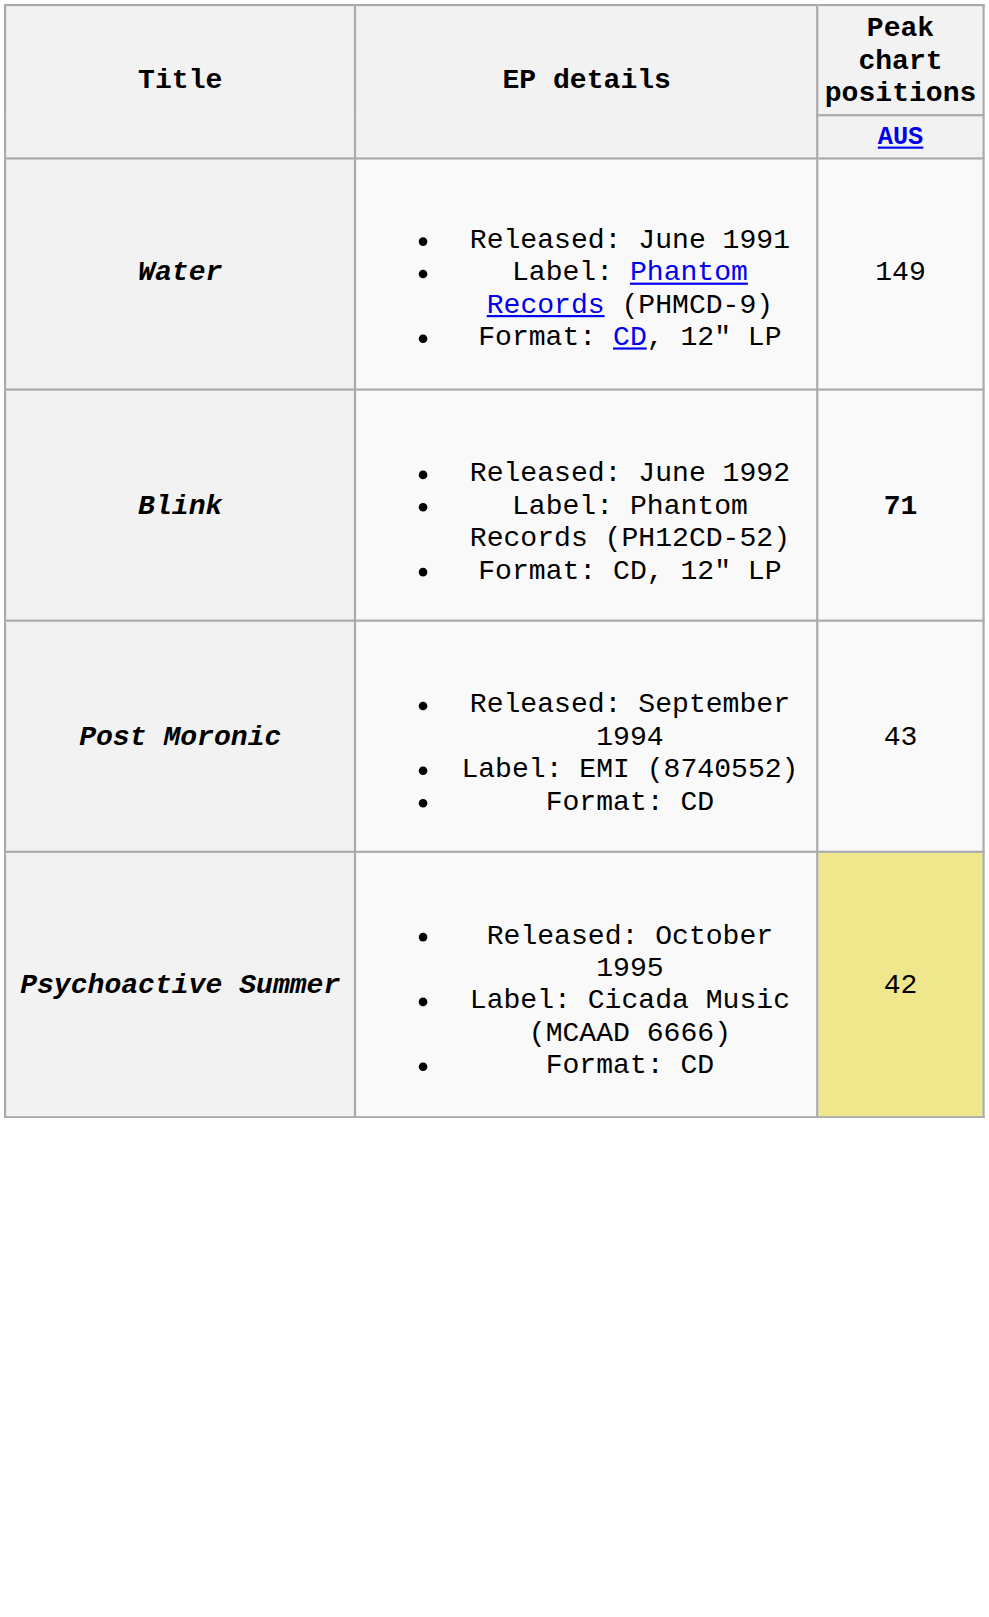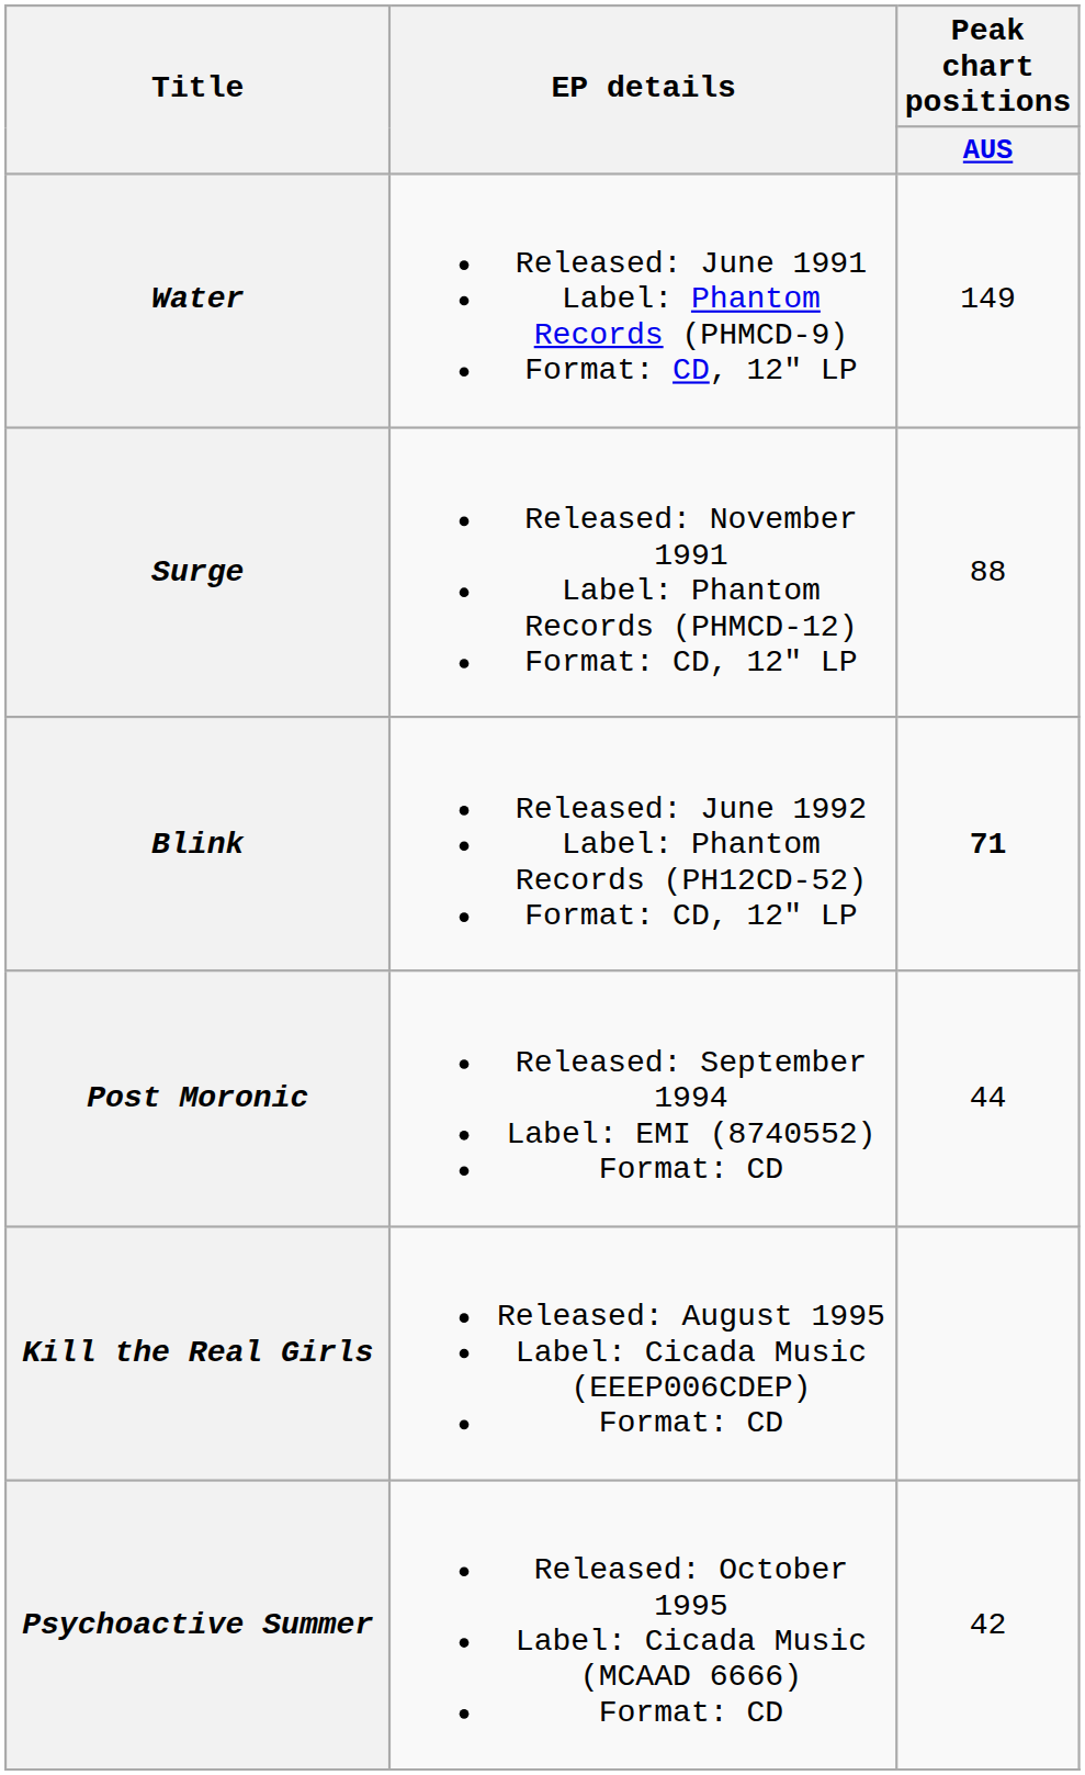 <table class="wikitable plainrowheaders" style="text-align:center;" border="1">
 <tr>
 <th scope="col" rowspan="2" style="width:12em;">Title</th>
 <th scope="col" rowspan="2" style="width:16em;">EP details</th>
 <th scope="col" colspan="1">Peak chart positions</th>
 </tr>
 <tr>
 <th scope="col" style="width:2.2em;font-size:90%;"><a href='#'>AUS</a><br></th>
 </tr>
 <tr>
 <th scope="row"><em>Water</em></th>
 <td><br><ul><li>Released: June 1991</li><li>Label: <a href='#'>Phantom Records</a> (PHMCD-9)</li><li>Format: <a href='#'>CD</a>, 12" LP</li></ul></td>
 <td>149</td>
 </tr>
 <tr>
+<th scope="row"><em>Surge</em></th>
+<td><br><ul><li>Released: November 1991</li><li>Label: Phantom Records (PHMCD-12)</li><li>Format: CD, 12" LP</li></ul></td>
+<td>88</td>
+</tr>
+<tr>
 <th scope="row"><em>Blink</em></th>
 <td><br><ul><li>Released: June 1992</li><li>Label: Phantom Records (PH12CD-52)</li><li>Format: CD, 12" LP</li></ul></td>
 <td><strong>71</strong></td>
 </tr>
 <tr>
 <th scope="row"><em>Post Moronic</em></th>
 <td><br><ul><li>Released: September 1994</li><li>Label: EMI (8740552)</li><li>Format: CD</li></ul></td>
-<td>43</td>
+<td>44</td>
+</tr>
+<tr>
+<th scope="row"><em>Kill the Real Girls</em></th>
+<td><br><ul><li>Released: August 1995</li><li>Label: Cicada Music (EEEP006CDEP)</li><li>Format: CD</li></ul></td>
+<td></td>
 </tr>
 <tr>
 <th scope="row"><em>Psychoactive Summer</em></th>
 <td><br><ul><li>Released: October 1995</li><li>Label: Cicada Music (MCAAD 6666)</li><li>Format: CD</li></ul></td>
-<td style="background: khaki;">42</td>
+<td>42</td>
 </tr>
 <tr>
 </tr>
 </table>
